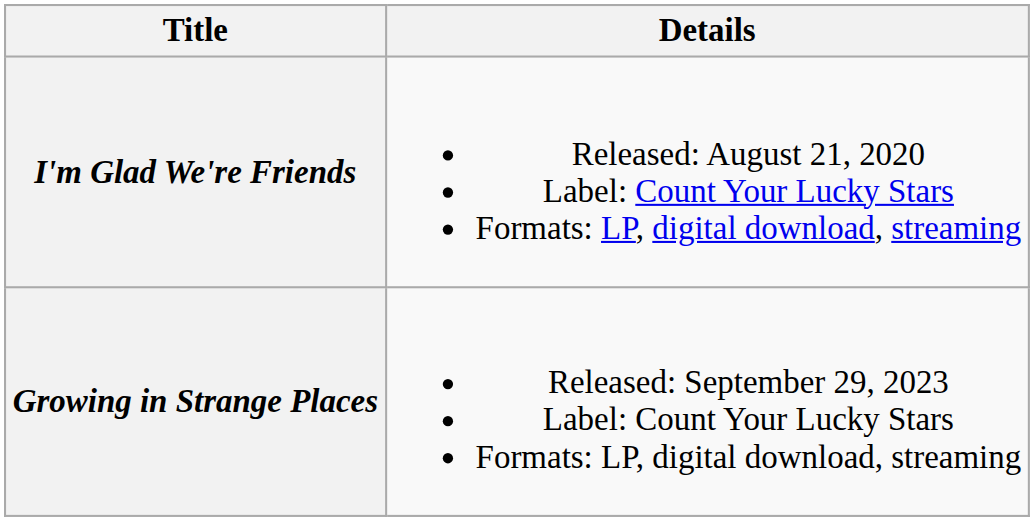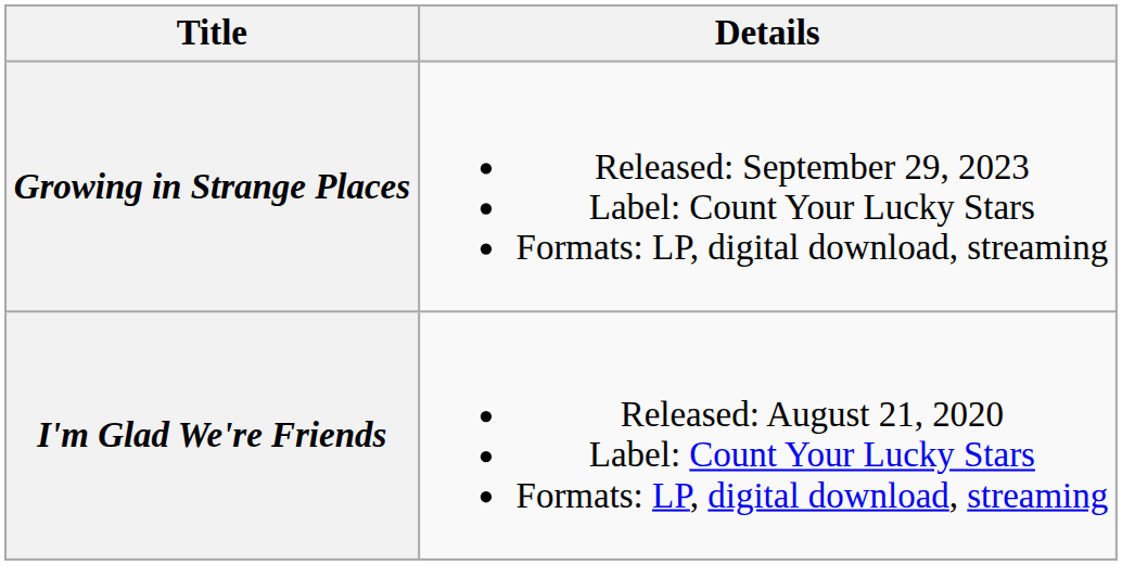 <table class="wikitable plainrowheaders" style="text-align:center;">
 <tr>
 <th scope="col">Title</th>
 <th scope="col">Details</th>
 </tr>
 <tr>
+<th scope="row"><em>Growing in Strange Places</em></th>
+<td><br><ul><li>Released: September 29, 2023</li><li>Label: Count Your Lucky Stars</li><li>Formats: LP, digital download, streaming</li></ul></td>
+</tr>
+<tr>
 <th scope="row"><em>I'm Glad We're Friends</em></th>
 <td><br><ul><li>Released: August 21, 2020</li><li>Label: <a href='#'>Count Your Lucky Stars</a></li><li>Formats: <a href='#'>LP</a>, <a href='#'>digital download</a>, <a href='#'>streaming</a></li></ul></td>
 </tr>
-<tr>
-<th scope="row"><em>Growing in Strange Places</em></th>
-<td><br><ul><li>Released: September 29, 2023</li><li>Label: Count Your Lucky Stars</li><li>Formats: LP, digital download, streaming</li></ul></td>
-</tr>
 </table>
